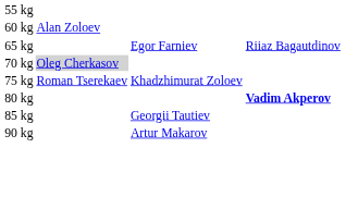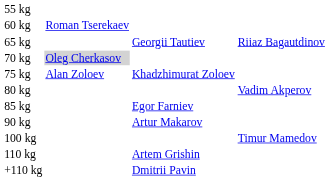 <table>
 <tr>
 <td>55 kg</td>
 <td></td>
 <td></td>
 <td></td>
 </tr>
 <tr>
 <td>60 kg</td>
-<td><a href='#'>Alan Zoloev</a><br></td>
+<td><a href='#'>Roman Tserekaev</a><br></td>
 <td></td>
 <td></td>
 </tr>
 <tr>
 <td>65 kg</td>
 <td></td>
-<td><a href='#'>Egor Farniev</a><br></td>
+<td><a href='#'>Georgii Tautiev</a><br></td>
 <td><a href='#'>Riiaz Bagautdinov</a><br></td>
 </tr>
 <tr>
 <td>70 kg</td>
 <td style="background: lightgrey;"><a href='#'>Oleg Cherkasov</a><br></td>
 <td></td>
 <td></td>
 </tr>
 <tr>
 <td>75 kg</td>
-<td><a href='#'>Roman Tserekaev</a><br></td>
+<td><a href='#'>Alan Zoloev</a><br></td>
 <td><a href='#'>Khadzhimurat Zoloev</a><br></td>
 <td></td>
 </tr>
 <tr>
 <td>80 kg</td>
 <td></td>
 <td></td>
-<td><strong><a href='#'>Vadim Akperov</a><br></strong></td>
+<td><a href='#'>Vadim Akperov</a><br></td>
 </tr>
 <tr>
 <td>85 kg</td>
 <td></td>
-<td><a href='#'>Georgii Tautiev</a><br></td>
+<td><a href='#'>Egor Farniev</a><br></td>
 <td></td>
 </tr>
 <tr>
 <td>90 kg</td>
 <td></td>
 <td><a href='#'>Artur Makarov</a><br></td>
 <td></td>
 </tr>
+<tr>
+<td>100 kg</td>
+<td></td>
+<td></td>
+<td><a href='#'>Timur Mamedov</a><br></td>
+</tr>
+<tr>
+<td>110 kg</td>
+<td></td>
+<td><a href='#'>Artem Grishin</a><br></td>
+<td></td>
+</tr>
+<tr>
+<td>+110 kg</td>
+<td></td>
+<td><a href='#'>Dmitrii Pavin</a><br></td>
+<td></td>
+</tr>
 </table>
